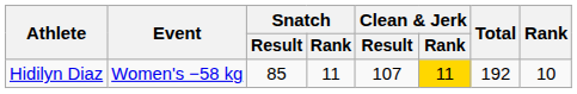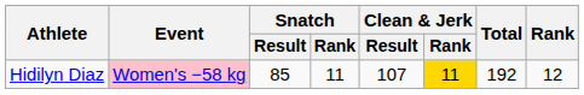 <table class="wikitable" style="font-size:90%">
 <tr>
 <th rowspan="2">Athlete</th>
 <th rowspan="2">Event</th>
 <th colspan="2">Snatch</th>
 <th colspan="2">Clean & Jerk</th>
 <th rowspan="2">Total</th>
 <th rowspan="2">Rank</th>
 </tr>
 <tr style="font-size:95%">
 <th>Result</th>
 <th>Rank</th>
 <th>Result</th>
 <th>Rank</th>
 </tr>
 <tr align=center>
 <td align=left><a href='#'>Hidilyn Diaz</a></td>
-<td align=left><a href='#'>Women's −58 kg</a></td>
+<td align=left style="background: pink;"><a href='#'>Women's −58 kg</a></td>
 <td>85</td>
 <td>11</td>
 <td>107</td>
 <td style="background: gold;">11</td>
 <td>192</td>
-<td>10</td>
+<td>12</td>
 </tr>
 </table>
